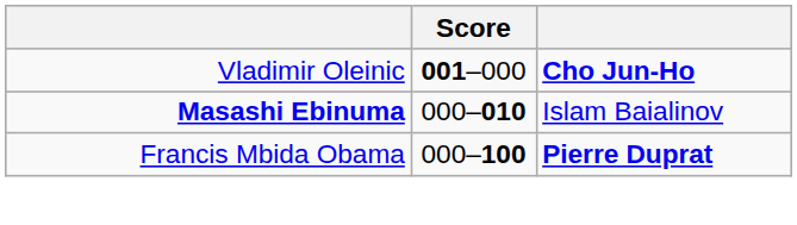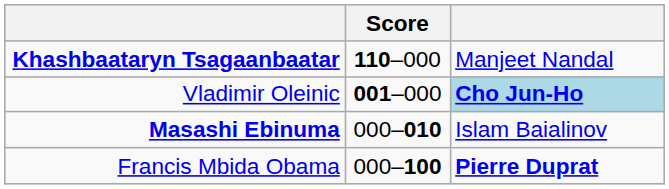 <table class="wikitable" style="text-align: center; font-size:90% ">
 <tr>
 <th align="right" width="210"></th>
 <th width="60">Score</th>
 <th align="left" width="130"></th>
 </tr>
 <tr>
+<td align=right><strong><a href='#'>Khashbaataryn Tsagaanbaatar</a></strong> </td>
+<td align=center><strong>110</strong>–000</td>
+<td align=left> <a href='#'>Manjeet Nandal</a></td>
+</tr>
+<tr>
 <td align=right><a href='#'>Vladimir Oleinic</a> </td>
 <td align=center><strong>001</strong>–000</td>
-<td align=left> <strong><a href='#'>Cho Jun-Ho</a></strong></td>
+<td align=left style="background: lightblue;"> <strong><a href='#'>Cho Jun-Ho</a></strong></td>
 </tr>
 <tr>
 <td align=right><strong><a href='#'>Masashi Ebinuma</a></strong> </td>
 <td align=center>000–<strong>010</strong></td>
 <td align=left> <a href='#'>Islam Baialinov</a></td>
 </tr>
 <tr>
 <td align=right><a href='#'>Francis Mbida Obama</a> </td>
 <td align=center>000–<strong>100</strong></td>
 <td align=left> <strong><a href='#'>Pierre Duprat</a></strong></td>
 </tr>
 </table>
